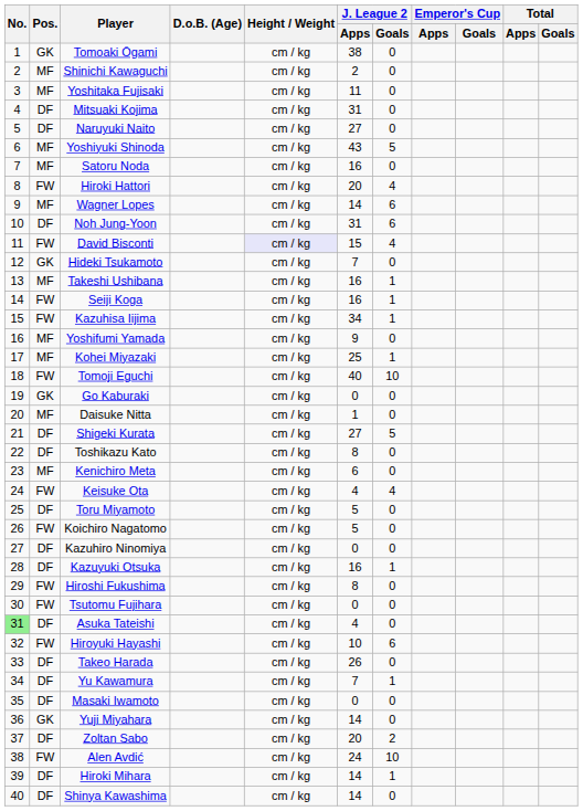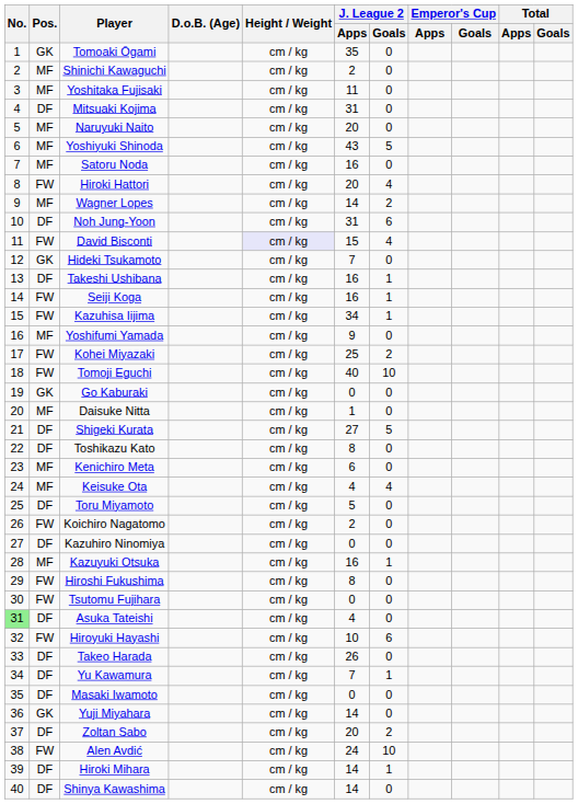 <table class="wikitable" style="text-align:center;">
 <tr>
 <th rowspan="2">No.</th>
 <th rowspan="2">Pos.</th>
 <th rowspan="2">Player</th>
 <th rowspan="2">D.o.B. (Age)</th>
 <th rowspan="2">Height / Weight</th>
 <th colspan="2"><a href='#'>J. League 2</a></th>
 <th colspan="2"><a href='#'>Emperor's Cup</a></th>
 <th colspan="2">Total</th>
 </tr>
 <tr>
 <th>Apps</th>
 <th>Goals</th>
 <th>Apps</th>
 <th>Goals</th>
 <th>Apps</th>
 <th>Goals</th>
 </tr>
 <tr>
 <td>1</td>
 <td>GK</td>
 <td><a href='#'>Tomoaki Ōgami</a></td>
 <td></td>
 <td>cm / kg</td>
-<td>38</td>
+<td>35</td>
 <td>0</td>
 <td></td>
 <td></td>
 <td></td>
 <td></td>
 </tr>
 <tr>
 <td>2</td>
 <td>MF</td>
 <td><a href='#'>Shinichi Kawaguchi</a></td>
 <td></td>
 <td>cm / kg</td>
 <td>2</td>
 <td>0</td>
 <td></td>
 <td></td>
 <td></td>
 <td></td>
 </tr>
 <tr>
 <td>3</td>
 <td>MF</td>
 <td><a href='#'>Yoshitaka Fujisaki</a></td>
 <td></td>
 <td>cm / kg</td>
 <td>11</td>
 <td>0</td>
 <td></td>
 <td></td>
 <td></td>
 <td></td>
 </tr>
 <tr>
 <td>4</td>
 <td>DF</td>
 <td><a href='#'>Mitsuaki Kojima</a></td>
 <td></td>
 <td>cm / kg</td>
 <td>31</td>
 <td>0</td>
 <td></td>
 <td></td>
 <td></td>
 <td></td>
 </tr>
 <tr>
 <td>5</td>
-<td>DF</td>
+<td>MF</td>
 <td><a href='#'>Naruyuki Naito</a></td>
 <td></td>
 <td>cm / kg</td>
-<td>27</td>
+<td>20</td>
 <td>0</td>
 <td></td>
 <td></td>
 <td></td>
 <td></td>
 </tr>
 <tr>
 <td>6</td>
 <td>MF</td>
 <td><a href='#'>Yoshiyuki Shinoda</a></td>
 <td></td>
 <td>cm / kg</td>
 <td>43</td>
 <td>5</td>
 <td></td>
 <td></td>
 <td></td>
 <td></td>
 </tr>
 <tr>
 <td>7</td>
 <td>MF</td>
 <td><a href='#'>Satoru Noda</a></td>
 <td></td>
 <td>cm / kg</td>
 <td>16</td>
 <td>0</td>
 <td></td>
 <td></td>
 <td></td>
 <td></td>
 </tr>
 <tr>
 <td>8</td>
 <td>FW</td>
 <td><a href='#'>Hiroki Hattori</a></td>
 <td></td>
 <td>cm / kg</td>
 <td>20</td>
 <td>4</td>
 <td></td>
 <td></td>
 <td></td>
 <td></td>
 </tr>
 <tr>
 <td>9</td>
 <td>MF</td>
 <td><a href='#'>Wagner Lopes</a></td>
 <td></td>
 <td>cm / kg</td>
 <td>14</td>
-<td>6</td>
+<td>2</td>
 <td></td>
 <td></td>
 <td></td>
 <td></td>
 </tr>
 <tr>
 <td>10</td>
 <td>DF</td>
 <td><a href='#'>Noh Jung-Yoon</a></td>
 <td></td>
 <td>cm / kg</td>
 <td>31</td>
 <td>6</td>
 <td></td>
 <td></td>
 <td></td>
 <td></td>
 </tr>
 <tr>
 <td>11</td>
 <td>FW</td>
 <td><a href='#'>David Bisconti</a></td>
 <td></td>
 <td style="background: lavender;">cm / kg</td>
 <td>15</td>
 <td>4</td>
 <td></td>
 <td></td>
 <td></td>
 <td></td>
 </tr>
 <tr>
 <td>12</td>
 <td>GK</td>
 <td><a href='#'>Hideki Tsukamoto</a></td>
 <td></td>
 <td>cm / kg</td>
 <td>7</td>
 <td>0</td>
 <td></td>
 <td></td>
 <td></td>
 <td></td>
 </tr>
 <tr>
 <td>13</td>
-<td>MF</td>
+<td>DF</td>
 <td><a href='#'>Takeshi Ushibana</a></td>
 <td></td>
 <td>cm / kg</td>
 <td>16</td>
 <td>1</td>
 <td></td>
 <td></td>
 <td></td>
 <td></td>
 </tr>
 <tr>
 <td>14</td>
 <td>FW</td>
 <td><a href='#'>Seiji Koga</a></td>
 <td></td>
 <td>cm / kg</td>
 <td>16</td>
 <td>1</td>
 <td></td>
 <td></td>
 <td></td>
 <td></td>
 </tr>
 <tr>
 <td>15</td>
 <td>FW</td>
 <td><a href='#'>Kazuhisa Iijima</a></td>
 <td></td>
 <td>cm / kg</td>
 <td>34</td>
 <td>1</td>
 <td></td>
 <td></td>
 <td></td>
 <td></td>
 </tr>
 <tr>
 <td>16</td>
 <td>MF</td>
 <td><a href='#'>Yoshifumi Yamada</a></td>
 <td></td>
 <td>cm / kg</td>
 <td>9</td>
 <td>0</td>
 <td></td>
 <td></td>
 <td></td>
 <td></td>
 </tr>
 <tr>
 <td>17</td>
-<td>MF</td>
+<td>FW</td>
 <td><a href='#'>Kohei Miyazaki</a></td>
 <td></td>
 <td>cm / kg</td>
 <td>25</td>
-<td>1</td>
+<td>2</td>
 <td></td>
 <td></td>
 <td></td>
 <td></td>
 </tr>
 <tr>
 <td>18</td>
 <td>FW</td>
 <td><a href='#'>Tomoji Eguchi</a></td>
 <td></td>
 <td>cm / kg</td>
 <td>40</td>
 <td>10</td>
 <td></td>
 <td></td>
 <td></td>
 <td></td>
 </tr>
 <tr>
 <td>19</td>
 <td>GK</td>
 <td><a href='#'>Go Kaburaki</a></td>
 <td></td>
 <td>cm / kg</td>
 <td>0</td>
 <td>0</td>
 <td></td>
 <td></td>
 <td></td>
 <td></td>
 </tr>
 <tr>
 <td>20</td>
 <td>MF</td>
 <td>Daisuke Nitta</td>
 <td></td>
 <td>cm / kg</td>
 <td>1</td>
 <td>0</td>
 <td></td>
 <td></td>
 <td></td>
 <td></td>
 </tr>
 <tr>
 <td>21</td>
 <td>DF</td>
 <td><a href='#'>Shigeki Kurata</a></td>
 <td></td>
 <td>cm / kg</td>
 <td>27</td>
 <td>5</td>
 <td></td>
 <td></td>
 <td></td>
 <td></td>
 </tr>
 <tr>
 <td>22</td>
 <td>DF</td>
 <td>Toshikazu Kato</td>
 <td></td>
 <td>cm / kg</td>
 <td>8</td>
 <td>0</td>
 <td></td>
 <td></td>
 <td></td>
 <td></td>
 </tr>
 <tr>
 <td>23</td>
 <td>MF</td>
 <td><a href='#'>Kenichiro Meta</a></td>
 <td></td>
 <td>cm / kg</td>
 <td>6</td>
 <td>0</td>
 <td></td>
 <td></td>
 <td></td>
 <td></td>
 </tr>
 <tr>
 <td>24</td>
-<td>FW</td>
+<td>MF</td>
 <td><a href='#'>Keisuke Ota</a></td>
 <td></td>
 <td>cm / kg</td>
 <td>4</td>
 <td>4</td>
 <td></td>
 <td></td>
 <td></td>
 <td></td>
 </tr>
 <tr>
 <td>25</td>
 <td>DF</td>
 <td><a href='#'>Toru Miyamoto</a></td>
 <td></td>
 <td>cm / kg</td>
 <td>5</td>
 <td>0</td>
 <td></td>
 <td></td>
 <td></td>
 <td></td>
 </tr>
 <tr>
 <td>26</td>
 <td>FW</td>
 <td>Koichiro Nagatomo</td>
 <td></td>
 <td>cm / kg</td>
-<td>5</td>
+<td>2</td>
 <td>0</td>
 <td></td>
 <td></td>
 <td></td>
 <td></td>
 </tr>
 <tr>
 <td>27</td>
 <td>DF</td>
 <td>Kazuhiro Ninomiya</td>
 <td></td>
 <td>cm / kg</td>
 <td>0</td>
 <td>0</td>
 <td></td>
 <td></td>
 <td></td>
 <td></td>
 </tr>
 <tr>
 <td>28</td>
-<td>DF</td>
+<td>MF</td>
 <td><a href='#'>Kazuyuki Otsuka</a></td>
 <td></td>
 <td>cm / kg</td>
 <td>16</td>
 <td>1</td>
 <td></td>
 <td></td>
 <td></td>
 <td></td>
 </tr>
 <tr>
 <td>29</td>
 <td>FW</td>
 <td><a href='#'>Hiroshi Fukushima</a></td>
 <td></td>
 <td>cm / kg</td>
 <td>8</td>
 <td>0</td>
 <td></td>
 <td></td>
 <td></td>
 <td></td>
 </tr>
 <tr>
 <td>30</td>
 <td>FW</td>
 <td><a href='#'>Tsutomu Fujihara</a></td>
 <td></td>
 <td>cm / kg</td>
 <td>0</td>
 <td>0</td>
 <td></td>
 <td></td>
 <td></td>
 <td></td>
 </tr>
 <tr>
 <td style="background: lightgreen;">31</td>
 <td>DF</td>
 <td><a href='#'>Asuka Tateishi</a></td>
 <td></td>
 <td>cm / kg</td>
 <td>4</td>
 <td>0</td>
 <td></td>
 <td></td>
 <td></td>
 <td></td>
 </tr>
 <tr>
 <td>32</td>
 <td>FW</td>
 <td><a href='#'>Hiroyuki Hayashi</a></td>
 <td></td>
 <td>cm / kg</td>
 <td>10</td>
 <td>6</td>
 <td></td>
 <td></td>
 <td></td>
 <td></td>
 </tr>
 <tr>
 <td>33</td>
 <td>DF</td>
 <td><a href='#'>Takeo Harada</a></td>
 <td></td>
 <td>cm / kg</td>
 <td>26</td>
 <td>0</td>
 <td></td>
 <td></td>
 <td></td>
 <td></td>
 </tr>
 <tr>
 <td>34</td>
 <td>DF</td>
 <td><a href='#'>Yu Kawamura</a></td>
 <td></td>
 <td>cm / kg</td>
 <td>7</td>
 <td>1</td>
 <td></td>
 <td></td>
 <td></td>
 <td></td>
 </tr>
 <tr>
 <td>35</td>
 <td>DF</td>
 <td><a href='#'>Masaki Iwamoto</a></td>
 <td></td>
 <td>cm / kg</td>
 <td>0</td>
 <td>0</td>
 <td></td>
 <td></td>
 <td></td>
 <td></td>
 </tr>
 <tr>
 <td>36</td>
 <td>GK</td>
 <td><a href='#'>Yuji Miyahara</a></td>
 <td></td>
 <td>cm / kg</td>
 <td>14</td>
 <td>0</td>
 <td></td>
 <td></td>
 <td></td>
 <td></td>
 </tr>
 <tr>
 <td>37</td>
 <td>DF</td>
 <td><a href='#'>Zoltan Sabo</a></td>
 <td></td>
 <td>cm / kg</td>
 <td>20</td>
 <td>2</td>
 <td></td>
 <td></td>
 <td></td>
 <td></td>
 </tr>
 <tr>
 <td>38</td>
 <td>FW</td>
 <td><a href='#'>Alen Avdić</a></td>
 <td></td>
 <td>cm / kg</td>
 <td>24</td>
 <td>10</td>
 <td></td>
 <td></td>
 <td></td>
 <td></td>
 </tr>
 <tr>
 <td>39</td>
 <td>DF</td>
 <td><a href='#'>Hiroki Mihara</a></td>
 <td></td>
 <td>cm / kg</td>
 <td>14</td>
 <td>1</td>
 <td></td>
 <td></td>
 <td></td>
 <td></td>
 </tr>
 <tr>
 <td>40</td>
 <td>DF</td>
 <td><a href='#'>Shinya Kawashima</a></td>
 <td></td>
 <td>cm / kg</td>
 <td>14</td>
 <td>0</td>
 <td></td>
 <td></td>
 <td></td>
 <td></td>
 </tr>
 </table>
